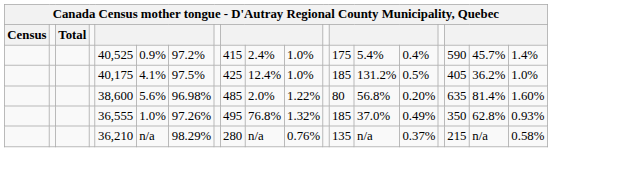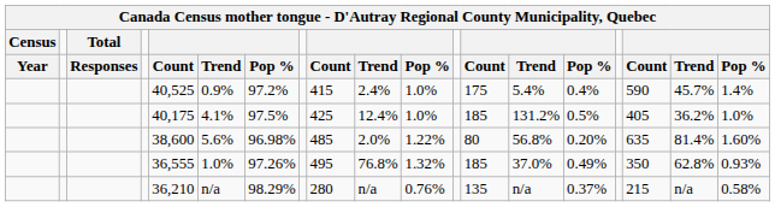 <table class="wikitable">
 <tr>
 <th colspan="19">Canada Census mother tongue - D'Autray Regional County Municipality, Quebec</th>
 </tr>
 <tr>
 <th>Census</th>
 <td></td>
 <th>Total</th>
 <td colspan="1"></td>
 <th colspan="3"></th>
 <td colspan="1"></td>
 <th colspan="3"></th>
 <td colspan="1"></td>
 <th colspan="3"></th>
 <td colspan="1"></td>
 <th colspan="3"></th>
+</tr>
+<tr>
+<th>Year</th>
+<td></td>
+<th>Responses</th>
+<td></td>
+<th>Count</th>
+<th>Trend</th>
+<th>Pop %</th>
+<td></td>
+<th>Count</th>
+<th>Trend</th>
+<th>Pop %</th>
+<td></td>
+<th>Count</th>
+<th>Trend</th>
+<th>Pop %</th>
+<td></td>
+<th>Count</th>
+<th>Trend</th>
+<th>Pop %</th>
 </tr>
 <tr>
 <td></td>
 <td></td>
 <td></td>
 <td></td>
 <td>40,525</td>
 <td> 0.9%</td>
 <td>97.2%</td>
 <td></td>
 <td>415</td>
 <td> 2.4%</td>
 <td>1.0%</td>
 <td></td>
 <td>175</td>
 <td> 5.4%</td>
 <td>0.4%</td>
 <td></td>
 <td>590</td>
 <td> 45.7%</td>
 <td>1.4%</td>
 </tr>
 <tr>
 <td></td>
 <td></td>
 <td></td>
 <td></td>
 <td>40,175</td>
 <td> 4.1%</td>
 <td>97.5%</td>
 <td></td>
 <td>425</td>
 <td> 12.4%</td>
 <td>1.0%</td>
 <td></td>
 <td>185</td>
 <td> 131.2%</td>
 <td>0.5%</td>
 <td></td>
 <td>405</td>
 <td> 36.2%</td>
 <td>1.0%</td>
 </tr>
 <tr>
 <td></td>
 <td></td>
 <td></td>
 <td></td>
 <td>38,600</td>
 <td> 5.6%</td>
 <td>96.98%</td>
 <td></td>
 <td>485</td>
 <td> 2.0%</td>
 <td>1.22%</td>
 <td></td>
 <td>80</td>
 <td> 56.8%</td>
 <td>0.20%</td>
 <td></td>
 <td>635</td>
 <td> 81.4%</td>
 <td>1.60%</td>
 </tr>
 <tr>
 <td></td>
 <td></td>
 <td></td>
 <td></td>
 <td>36,555</td>
 <td> 1.0%</td>
 <td>97.26%</td>
 <td></td>
 <td>495</td>
 <td> 76.8%</td>
 <td>1.32%</td>
 <td></td>
 <td>185</td>
 <td> 37.0%</td>
 <td>0.49%</td>
 <td></td>
 <td>350</td>
 <td> 62.8%</td>
 <td>0.93%</td>
 </tr>
 <tr>
 <td></td>
 <td></td>
 <td></td>
 <td></td>
 <td>36,210</td>
 <td>n/a</td>
 <td>98.29%</td>
 <td></td>
 <td>280</td>
 <td>n/a</td>
 <td>0.76%</td>
 <td></td>
 <td>135</td>
 <td>n/a</td>
 <td>0.37%</td>
 <td></td>
 <td>215</td>
 <td>n/a</td>
 <td>0.58%</td>
 </tr>
 </table>
